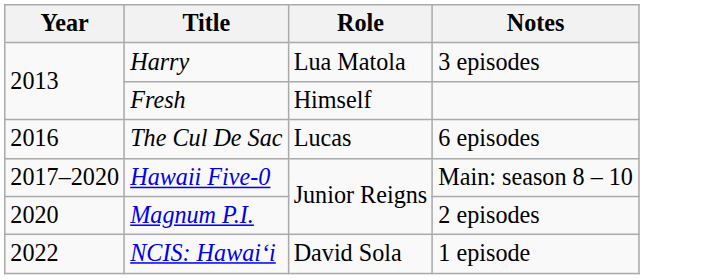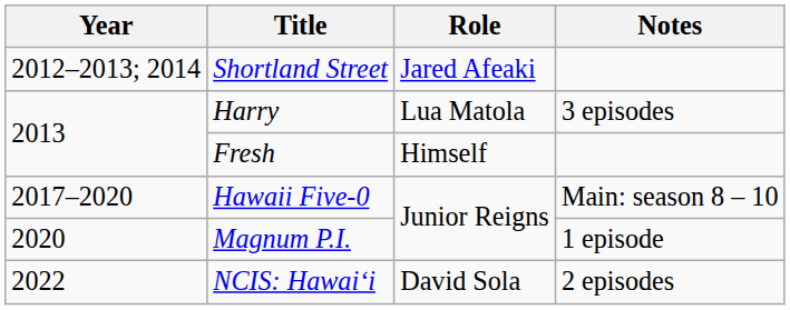 <table class="wikitable sortable">
 <tr>
 <th>Year</th>
 <th>Title</th>
 <th>Role</th>
 <th class="unsortable">Notes</th>
+</tr>
+<tr>
+<td>2012–2013; 2014</td>
+<td><em><a href='#'>Shortland Street</a></em></td>
+<td><a href='#'>Jared Afeaki</a></td>
+<td></td>
 </tr>
 <tr>
 <td rowspan="2">2013</td>
 <td><em>Harry</em></td>
 <td>Lua Matola</td>
 <td>3 episodes</td>
 </tr>
 <tr>
 <td><em>Fresh</em></td>
 <td>Himself</td>
 <td></td>
 </tr>
 <tr>
-<td>2016</td>
-<td><em>The Cul De Sac</em></td>
-<td>Lucas</td>
-<td>6 episodes</td>
-</tr>
-<tr>
 <td>2017–2020</td>
 <td><em><a href='#'>Hawaii Five-0</a></em></td>
 <td rowspan="2">Junior Reigns</td>
 <td>Main: season 8 – 10</td>
 </tr>
 <tr>
 <td>2020</td>
 <td><em><a href='#'>Magnum P.I.</a></em></td>
-<td>2 episodes</td>
+<td>1 episode</td>
 </tr>
 <tr>
 <td>2022</td>
 <td><em><a href='#'>NCIS: Hawaiʻi</a></td>
 <td>David Sola</td>
-<td>1 episode</td>
+<td>2 episodes</td>
 </tr>
 </table>
